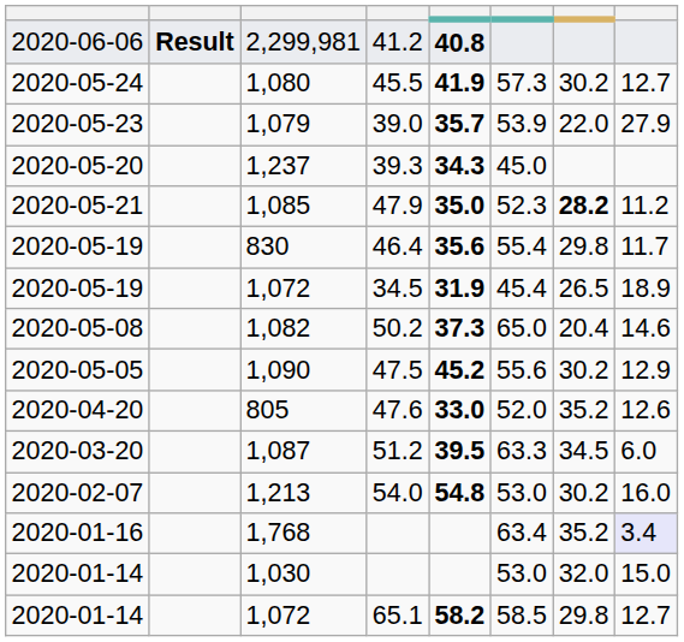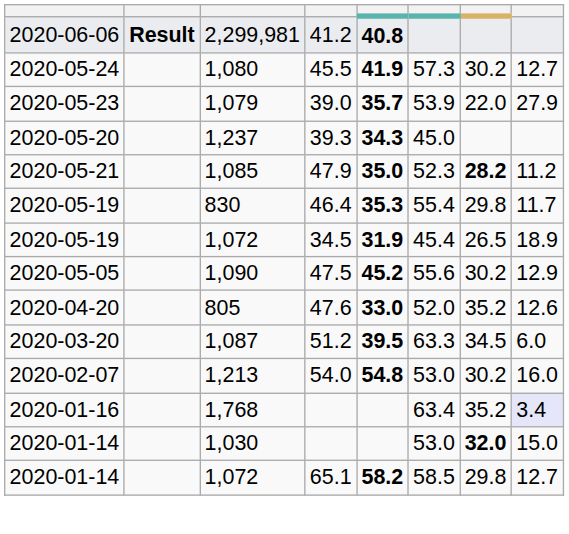 <table class="wikitable sortable">
 <tr>
 <th></th>
 <th></th>
 <th></th>
 <th></th>
 <th style="border-bottom:4px solid #5ab4ac;"></th>
 <th style="border-bottom:4px solid #5ab4ac;"></th>
 <th style="border-bottom:4px solid #d8b365;"></th>
 <th></th>
 </tr>
 <tr style="background:#EAECF0;">
 <td>2020-06-06</td>
 <td><strong>Result</strong></td>
 <td>2,299,981</td>
 <td>41.2</td>
 <td><strong>40.8</strong></td>
 <td></td>
 <td></td>
 <td></td>
 </tr>
 <tr>
 <td>2020-05-24</td>
 <td></td>
 <td>1,080</td>
 <td>45.5</td>
 <td><strong>41.9</strong></td>
 <td>57.3</td>
 <td>30.2</td>
 <td>12.7</td>
 </tr>
 <tr>
 <td>2020-05-23</td>
 <td></td>
 <td>1,079</td>
 <td>39.0</td>
 <td><strong>35.7</strong></td>
 <td>53.9</td>
 <td>22.0</td>
 <td>27.9</td>
 </tr>
 <tr>
 <td>2020-05-20</td>
 <td></td>
 <td>1,237</td>
 <td>39.3</td>
 <td><strong>34.3</strong></td>
 <td>45.0</td>
 <td></td>
 <td></td>
 </tr>
 <tr>
 <td>2020-05-21</td>
 <td></td>
 <td>1,085</td>
 <td>47.9</td>
 <td><strong>35.0</strong></td>
 <td>52.3</td>
 <td><strong>28.2</strong></td>
 <td>11.2</td>
 </tr>
 <tr>
 <td>2020-05-19</td>
 <td></td>
 <td>830</td>
 <td>46.4</td>
-<td><strong>35.6</strong></td>
+<td><strong>35.3</strong></td>
 <td>55.4</td>
 <td>29.8</td>
 <td>11.7</td>
 </tr>
 <tr>
 <td>2020-05-19</td>
 <td></td>
 <td>1,072</td>
 <td>34.5</td>
 <td><strong>31.9</strong></td>
 <td>45.4</td>
 <td>26.5</td>
 <td>18.9</td>
-</tr>
-<tr>
-<td>2020-05-08</td>
-<td></td>
-<td>1,082</td>
-<td>50.2</td>
-<td><strong>37.3</strong></td>
-<td>65.0</td>
-<td>20.4</td>
-<td>14.6</td>
 </tr>
 <tr>
 <td>2020-05-05</td>
 <td></td>
 <td>1,090</td>
 <td>47.5</td>
 <td><strong>45.2</strong></td>
 <td>55.6</td>
 <td>30.2</td>
 <td>12.9</td>
 </tr>
 <tr>
 <td>2020-04-20</td>
 <td></td>
 <td>805</td>
 <td>47.6</td>
 <td><strong>33.0</strong></td>
 <td>52.0</td>
 <td>35.2</td>
 <td>12.6</td>
 </tr>
 <tr>
 <td>2020-03-20</td>
 <td></td>
 <td>1,087</td>
 <td>51.2</td>
 <td><strong>39.5</strong></td>
 <td>63.3</td>
 <td>34.5</td>
 <td>6.0</td>
 </tr>
 <tr>
 <td>2020-02-07</td>
 <td></td>
 <td>1,213</td>
 <td>54.0</td>
 <td><strong>54.8</strong></td>
 <td>53.0</td>
 <td>30.2</td>
 <td>16.0</td>
 </tr>
 <tr>
 <td>2020-01-16</td>
 <td></td>
 <td>1,768</td>
 <td></td>
 <td></td>
 <td>63.4</td>
 <td>35.2</td>
 <td style="background: lavender;">3.4</td>
 </tr>
 <tr>
 <td>2020-01-14</td>
 <td></td>
 <td>1,030</td>
 <td></td>
 <td></td>
 <td>53.0</td>
-<td>32.0</td>
+<td><strong>32.0</strong></td>
 <td>15.0</td>
 </tr>
 <tr>
 <td>2020-01-14</td>
 <td></td>
 <td>1,072</td>
 <td>65.1</td>
 <td><strong>58.2</strong></td>
 <td>58.5</td>
 <td>29.8</td>
 <td>12.7</td>
 </tr>
 </table>
